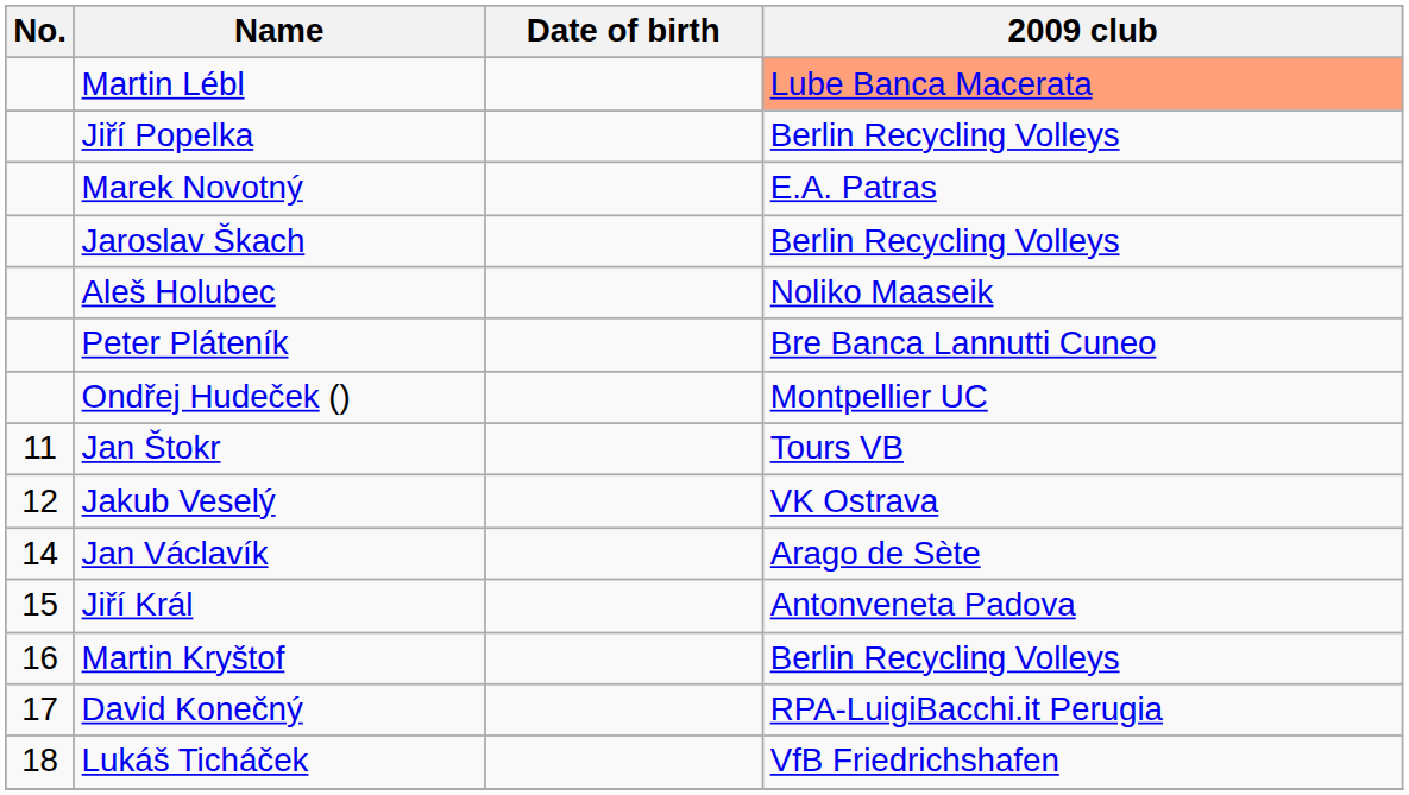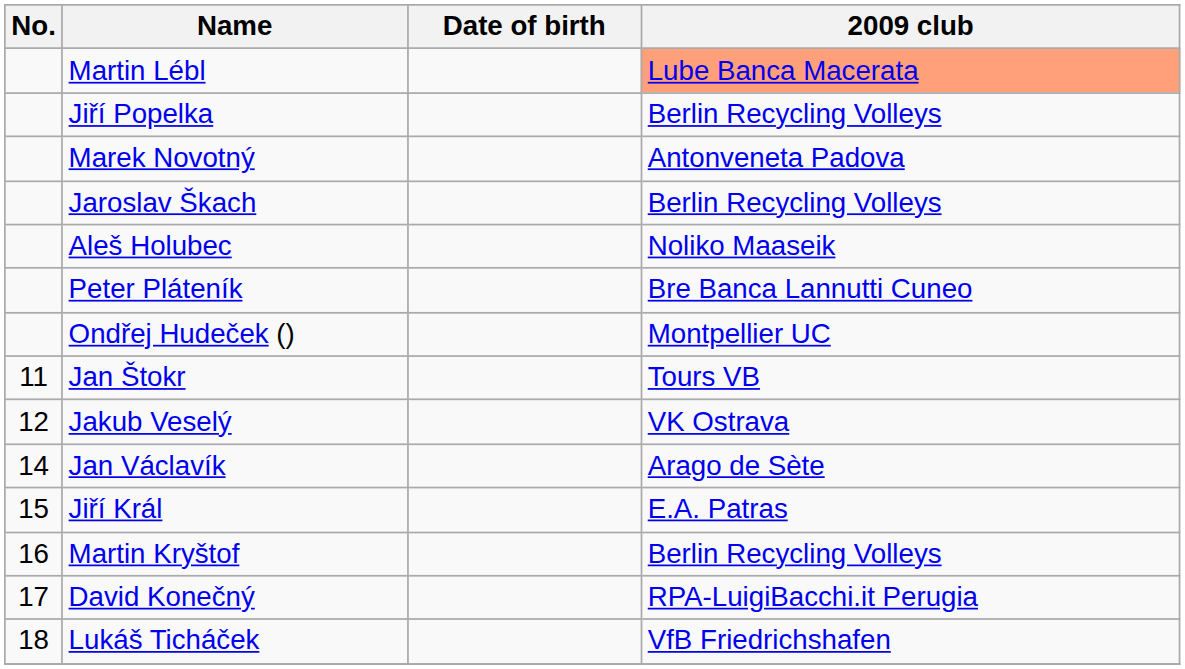 <table class="wikitable sortable" style="font-size:100%; text-align:center;">
 <tr>
 <th>No.</th>
 <th style="width:12em">Name</th>
 <th style="width:8em">Date of birth</th>
 <th style="width:19em">2009 club</th>
 </tr>
 <tr>
 <td></td>
 <td align=left><a href='#'>Martin Lébl</a></td>
 <td align=right></td>
 <td align=left style="background: lightsalmon;"> <a href='#'>Lube Banca Macerata</a></td>
 </tr>
 <tr>
 <td></td>
 <td align=left><a href='#'>Jiří Popelka</a></td>
 <td align=right></td>
 <td align=left> <a href='#'>Berlin Recycling Volleys</a></td>
 </tr>
 <tr>
 <td></td>
 <td align=left><a href='#'>Marek Novotný</a></td>
 <td align=right></td>
-<td align=left> <a href='#'>E.A. Patras</a></td>
+<td align=left> <a href='#'>Antonveneta Padova</a></td>
 </tr>
 <tr>
 <td></td>
 <td align=left><a href='#'>Jaroslav Škach</a></td>
 <td align=right></td>
 <td align=left> <a href='#'>Berlin Recycling Volleys</a></td>
 </tr>
 <tr>
 <td></td>
 <td align=left><a href='#'>Aleš Holubec</a></td>
 <td align=right></td>
 <td align=left> <a href='#'>Noliko Maaseik</a></td>
 </tr>
 <tr>
 <td></td>
 <td align=left><a href='#'>Peter Pláteník</a></td>
 <td align=right></td>
 <td align=left> <a href='#'>Bre Banca Lannutti Cuneo</a></td>
 </tr>
 <tr>
 <td></td>
 <td align=left><a href='#'>Ondřej Hudeček</a> ()</td>
 <td align=right></td>
 <td align=left> <a href='#'>Montpellier UC</a></td>
 </tr>
 <tr>
 <td>11</td>
 <td align=left><a href='#'>Jan Štokr</a></td>
 <td align=right></td>
 <td align=left> <a href='#'>Tours VB</a></td>
 </tr>
 <tr>
 <td>12</td>
 <td align=left><a href='#'>Jakub Veselý</a></td>
 <td align=right></td>
 <td align=left> <a href='#'>VK Ostrava</a></td>
 </tr>
 <tr>
 <td>14</td>
 <td align=left><a href='#'>Jan Václavík</a></td>
 <td align=right></td>
 <td align=left> <a href='#'>Arago de Sète</a></td>
 </tr>
 <tr>
 <td>15</td>
 <td align=left><a href='#'>Jiří Král</a></td>
 <td align=right></td>
-<td align=left> <a href='#'>Antonveneta Padova</a></td>
+<td align=left> <a href='#'>E.A. Patras</a></td>
 </tr>
 <tr>
 <td>16</td>
 <td align=left><a href='#'>Martin Kryštof</a></td>
 <td align=right></td>
 <td align=left> <a href='#'>Berlin Recycling Volleys</a></td>
 </tr>
 <tr>
 <td>17</td>
 <td align=left><a href='#'>David Konečný</a></td>
 <td align=right></td>
 <td align=left> <a href='#'>RPA-LuigiBacchi.it Perugia</a></td>
 </tr>
 <tr>
 <td>18</td>
 <td align=left><a href='#'>Lukáš Ticháček</a></td>
 <td align=right></td>
 <td align=left> <a href='#'>VfB Friedrichshafen</a></td>
 </tr>
 <tr>
 </tr>
 </table>
